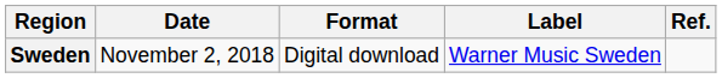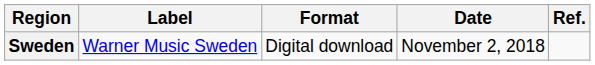 <table class="wikitable plainrowheaders">
 <tr>
 <th scope="col">Region</th>
+<th scope="col">Label</th>
+<th scope="col">Format</th>
 <th scope="col">Date</th>
-<th scope="col">Format</th>
-<th scope="col">Label</th>
 <th scope="col">Ref.</th>
 </tr>
 <tr>
 <th scope="row">Sweden</th>
+<td><a href='#'>Warner Music Sweden</a></td>
+<td rowspan=1>Digital download</td>
 <td rowspan=1>November 2, 2018</td>
-<td rowspan=1>Digital download</td>
-<td><a href='#'>Warner Music Sweden</a></td>
 <td></td>
 </tr>
 </table>
